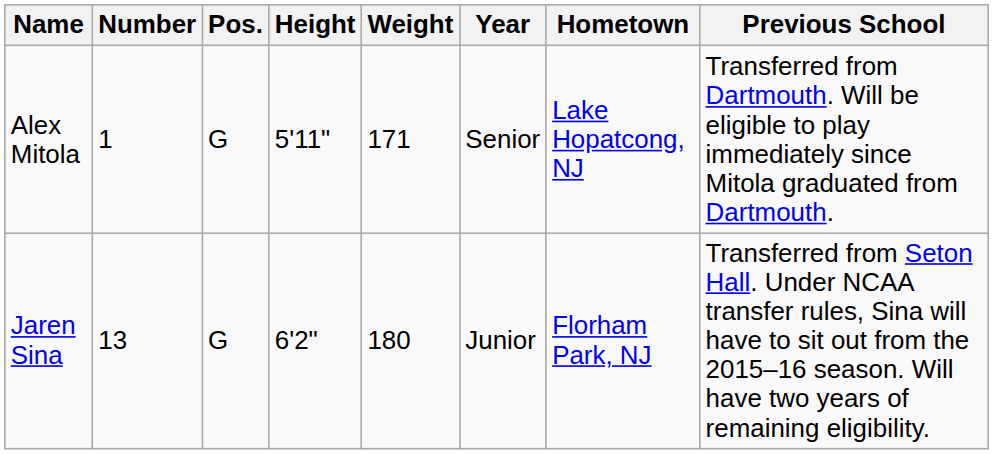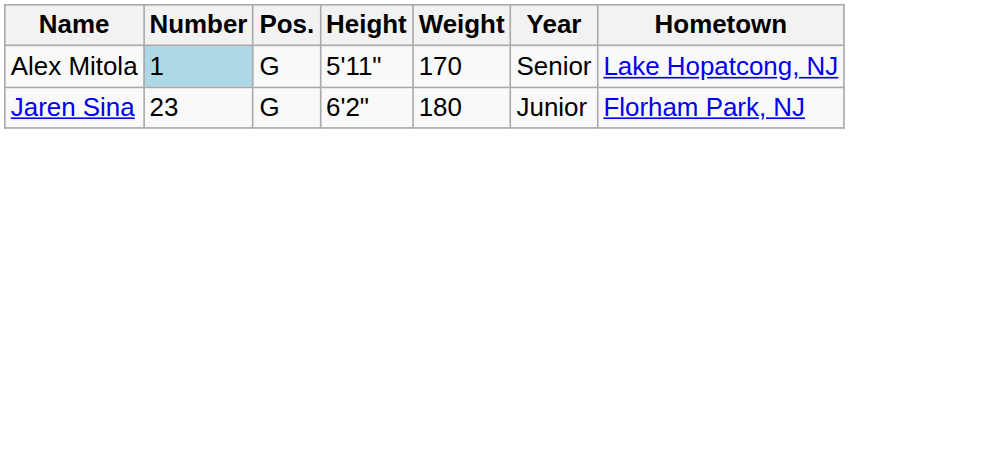 <table class="wikitable sortable">
 <tr>
 <th>Name</th>
 <th>Number</th>
 <th>Pos.</th>
 <th>Height</th>
 <th>Weight</th>
 <th>Year</th>
 <th>Hometown</th>
-<th class="unsortable">Previous School</th>
 </tr>
 <tr>
 <td>Alex Mitola</td>
-<td>1</td>
+<td style="background: lightblue;">1</td>
 <td>G</td>
 <td>5'11"</td>
-<td>171</td>
+<td>170</td>
 <td>Senior</td>
 <td><a href='#'>Lake Hopatcong, NJ</a></td>
-<td>Transferred from <a href='#'>Dartmouth</a>. Will be eligible to play immediately since Mitola graduated from <a href='#'>Dartmouth</a>.</td>
 </tr>
 <tr>
 <td><a href='#'>Jaren Sina</a></td>
-<td>13</td>
+<td>23</td>
 <td>G</td>
 <td>6'2"</td>
 <td>180</td>
 <td>Junior</td>
 <td><a href='#'>Florham Park, NJ</a></td>
-<td>Transferred from <a href='#'>Seton Hall</a>. Under NCAA transfer rules, Sina will have to sit out from the 2015–16 season. Will have two years of remaining eligibility.</td>
 </tr>
 </table>
